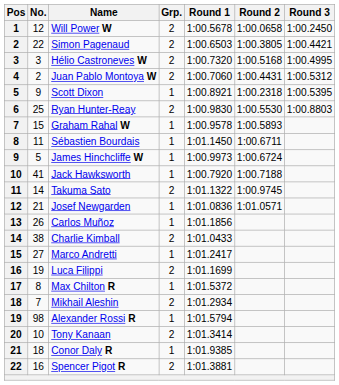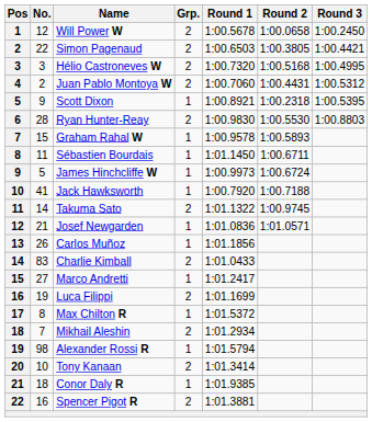 <table class="wikitable sortable" style="text-align:center; font-size: 95%;">
 <tr>
 <th>Pos</th>
 <th>No.</th>
 <th>Name</th>
 <th>Grp.</th>
 <th>Round 1</th>
 <th>Round 2</th>
 <th>Round 3</th>
 </tr>
 <tr>
 <th scope="row">1</th>
 <td>12</td>
 <td align="left"> <a href='#'>Will Power</a> <strong><span>W</span></strong></td>
 <td>2</td>
 <td>1:00.5678</td>
 <td>1:00.0658</td>
 <td>1:00.2450</td>
 </tr>
 <tr>
 <th scope=>2</th>
 <td>22</td>
 <td align="left"> <a href='#'>Simon Pagenaud</a></td>
 <td>2</td>
 <td>1:00.6503</td>
 <td>1:00.3805</td>
 <td>1:00.4421</td>
 </tr>
 <tr>
 <th scope=>3</th>
 <td>3</td>
 <td align="left"> <a href='#'>Hélio Castroneves</a> <strong><span>W</span></strong></td>
 <td>2</td>
 <td>1:00.7320</td>
 <td>1:00.5168</td>
 <td>1:00.4995</td>
 </tr>
 <tr>
 <th scope=>4</th>
 <td>2</td>
 <td align="left"> <a href='#'>Juan Pablo Montoya</a> <strong><span>W</span></strong></td>
 <td>2</td>
 <td>1:00.7060</td>
 <td>1:00.4431</td>
 <td>1:00.5312</td>
 </tr>
 <tr>
 <th scope=>5</th>
 <td>9</td>
 <td align="left"> <a href='#'>Scott Dixon</a></td>
 <td>1</td>
 <td>1:00.8921</td>
 <td>1:00.2318</td>
 <td>1:00.5395</td>
 </tr>
 <tr>
 <th scope=>6</th>
-<td>25</td>
+<td>28</td>
 <td align="left"> <a href='#'>Ryan Hunter-Reay</a></td>
 <td>2</td>
 <td>1:00.9830</td>
 <td>1:00.5530</td>
 <td>1:00.8803</td>
 </tr>
 <tr>
 <th scope=>7</th>
 <td>15</td>
 <td align="left"> <a href='#'>Graham Rahal</a> <strong><span>W</span></strong></td>
 <td>1</td>
 <td>1:00.9578</td>
 <td>1:00.5893</td>
 <td></td>
 </tr>
 <tr>
 <th scope=>8</th>
 <td>11</td>
 <td align="left"> <a href='#'>Sébastien Bourdais</a></td>
 <td>1</td>
 <td>1:01.1450</td>
 <td>1:00.6711</td>
 <td></td>
 </tr>
 <tr>
 <th scope=>9</th>
 <td>5</td>
 <td align="left"> <a href='#'>James Hinchcliffe</a> <strong><span>W</span></strong></td>
 <td>1</td>
 <td>1:00.9973</td>
 <td>1:00.6724</td>
 <td></td>
 </tr>
 <tr>
 <th scope=>10</th>
 <td>41</td>
 <td align="left"> <a href='#'>Jack Hawksworth</a></td>
 <td>1</td>
 <td>1:00.7920</td>
 <td>1:00.7188</td>
 <td></td>
 </tr>
 <tr>
 <th scope=>11</th>
 <td>14</td>
 <td align="left"> <a href='#'>Takuma Sato</a></td>
 <td>2</td>
 <td>1:01.1322</td>
 <td>1:00.9745</td>
 <td></td>
 </tr>
 <tr>
 <th scope=>12</th>
 <td>21</td>
 <td align="left"> <a href='#'>Josef Newgarden</a></td>
 <td>1</td>
 <td>1:01.0836</td>
 <td>1:01.0571</td>
 <td></td>
 </tr>
 <tr>
 <th scope=>13</th>
 <td>26</td>
 <td align="left"> <a href='#'>Carlos Muñoz</a></td>
 <td>1</td>
 <td>1:01.1856</td>
 <td></td>
 <td></td>
 </tr>
 <tr>
 <th scope=>14</th>
-<td>38</td>
+<td>83</td>
 <td align="left"> <a href='#'>Charlie Kimball</a></td>
 <td>2</td>
 <td>1:01.0433</td>
 <td></td>
 <td></td>
 </tr>
 <tr>
 <th scope=>15</th>
 <td>27</td>
 <td align="left"> <a href='#'>Marco Andretti</a></td>
 <td>1</td>
 <td>1:01.2417</td>
 <td></td>
 <td></td>
 </tr>
 <tr>
 <th scope=>16</th>
 <td>19</td>
 <td align="left"> <a href='#'>Luca Filippi</a></td>
 <td>2</td>
 <td>1:01.1699</td>
 <td></td>
 <td></td>
 </tr>
 <tr>
 <th scope=>17</th>
 <td>8</td>
 <td align="left"> <a href='#'>Max Chilton</a> <strong><span>R</span></strong></td>
 <td>1</td>
 <td>1:01.5372</td>
 <td></td>
 <td></td>
 </tr>
 <tr>
 <th scope=>18</th>
 <td>7</td>
 <td align="left"> <a href='#'>Mikhail Aleshin</a></td>
 <td>2</td>
 <td>1:01.2934</td>
 <td></td>
 <td></td>
 </tr>
 <tr>
 <th scope=>19</th>
 <td>98</td>
 <td align="left"> <a href='#'>Alexander Rossi</a> <strong><span>R</span></strong></td>
 <td>1</td>
 <td>1:01.5794</td>
 <td></td>
 <td></td>
 </tr>
 <tr>
 <th scope=>20</th>
 <td>10</td>
 <td align="left"> <a href='#'>Tony Kanaan</a></td>
 <td>2</td>
 <td>1:01.3414</td>
 <td></td>
 <td></td>
 </tr>
 <tr>
 <th scope=>21</th>
 <td>18</td>
 <td align="left"> <a href='#'>Conor Daly</a> <strong><span>R</span></strong></td>
 <td>1</td>
 <td>1:01.9385</td>
 <td></td>
 <td></td>
 </tr>
 <tr>
 <th scope=>22</th>
 <td>16</td>
 <td align="left"> <a href='#'>Spencer Pigot</a> <strong><span>R</span></strong></td>
 <td>2</td>
 <td>1:01.3881</td>
 <td></td>
 <td></td>
 </tr>
 <tr>
 <th colspan=11></th>
 </tr>
 </table>
